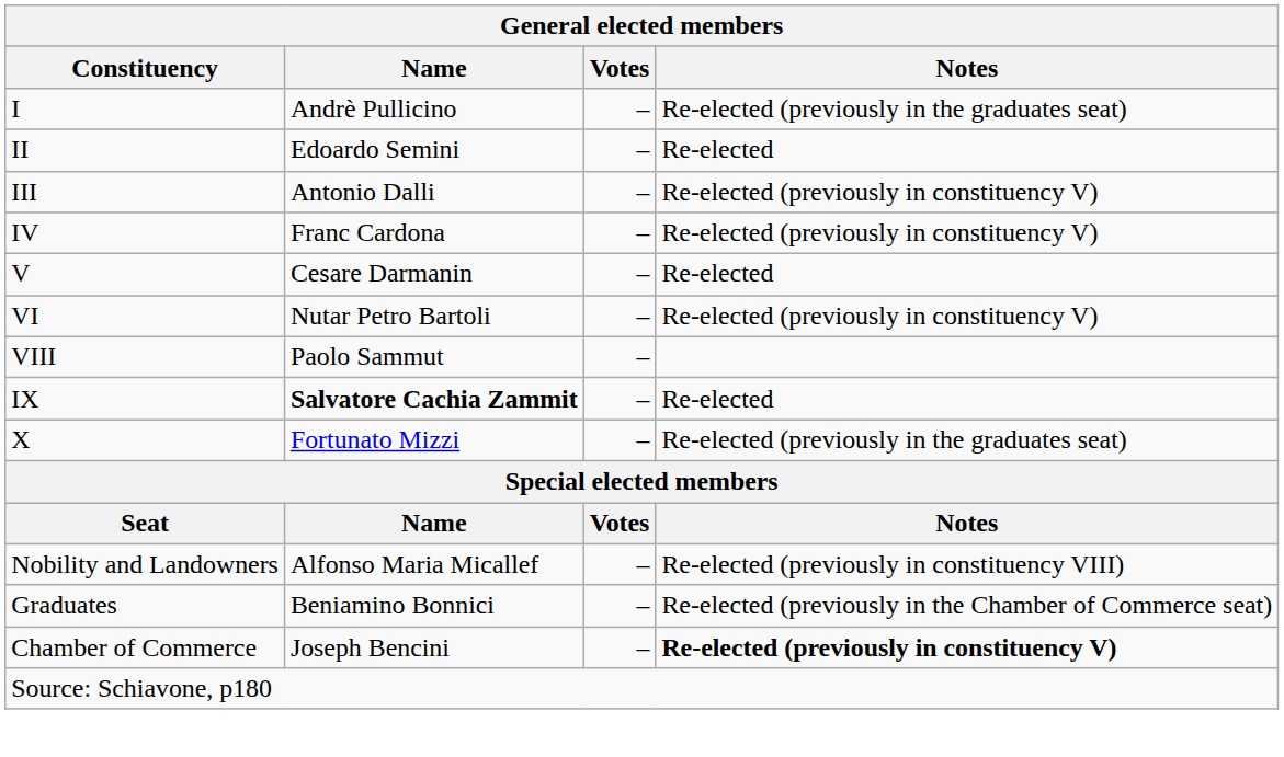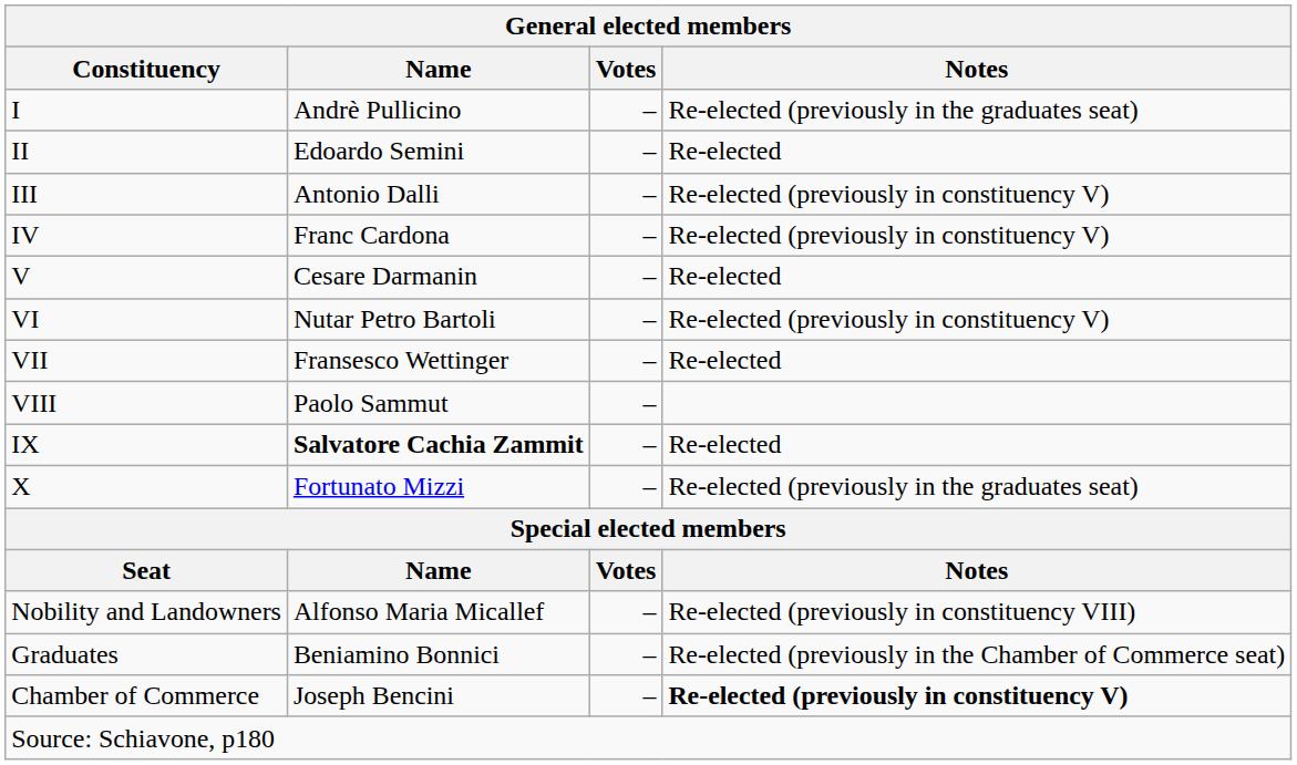 <table class=wikitable style=text-align:left>
 <tr>
 <th colspan=4>General elected members</th>
 </tr>
 <tr>
 <th>Constituency</th>
 <th>Name</th>
 <th>Votes</th>
 <th>Notes</th>
 </tr>
 <tr>
 <td>I</td>
 <td>Andrè Pullicino</td>
 <td align=right>–</td>
 <td>Re-elected (previously in the graduates seat)</td>
 </tr>
 <tr>
 <td>II</td>
 <td>Edoardo Semini</td>
 <td align=right>–</td>
 <td>Re-elected</td>
 </tr>
 <tr>
 <td>III</td>
 <td>Antonio Dalli</td>
 <td align=right>–</td>
 <td>Re-elected (previously in constituency V)</td>
 </tr>
 <tr>
 <td>IV</td>
 <td>Franc Cardona</td>
 <td align=right>–</td>
 <td>Re-elected (previously in constituency V)</td>
 </tr>
 <tr>
 <td>V</td>
 <td>Cesare Darmanin</td>
 <td align=right>–</td>
 <td>Re-elected</td>
 </tr>
 <tr>
 <td>VI</td>
 <td>Nutar Petro Bartoli</td>
 <td align=right>–</td>
 <td>Re-elected (previously in constituency V)</td>
+</tr>
+<tr>
+<td>VII</td>
+<td>Fransesco Wettinger</td>
+<td align=right>–</td>
+<td>Re-elected</td>
 </tr>
 <tr>
 <td>VIII</td>
 <td>Paolo Sammut</td>
 <td align=right>–</td>
 <td></td>
 </tr>
 <tr>
 <td>IX</td>
 <td><strong>Salvatore Cachia Zammit</strong></td>
 <td align=right>–</td>
 <td>Re-elected</td>
 </tr>
 <tr>
 <td>X</td>
 <td><a href='#'>Fortunato Mizzi</a></td>
 <td align=right>–</td>
 <td>Re-elected (previously in the graduates seat)</td>
 </tr>
 <tr>
 <th colspan=4>Special elected members</th>
 </tr>
 <tr>
 <th>Seat</th>
 <th>Name</th>
 <th>Votes</th>
 <th>Notes</th>
 </tr>
 <tr>
 <td>Nobility and Landowners</td>
 <td>Alfonso Maria Micallef</td>
 <td align=right>–</td>
 <td>Re-elected (previously in constituency VIII)</td>
 </tr>
 <tr>
 <td>Graduates</td>
 <td>Beniamino Bonnici</td>
 <td align=right>–</td>
 <td>Re-elected (previously in the Chamber of Commerce seat)</td>
 </tr>
 <tr>
 <td>Chamber of Commerce</td>
 <td>Joseph Bencini</td>
 <td align=right>–</td>
 <td><strong>Re-elected (previously in constituency V)</strong></td>
 </tr>
 <tr>
 <td colspan=4>Source: Schiavone, p180</td>
 </tr>
 </table>
